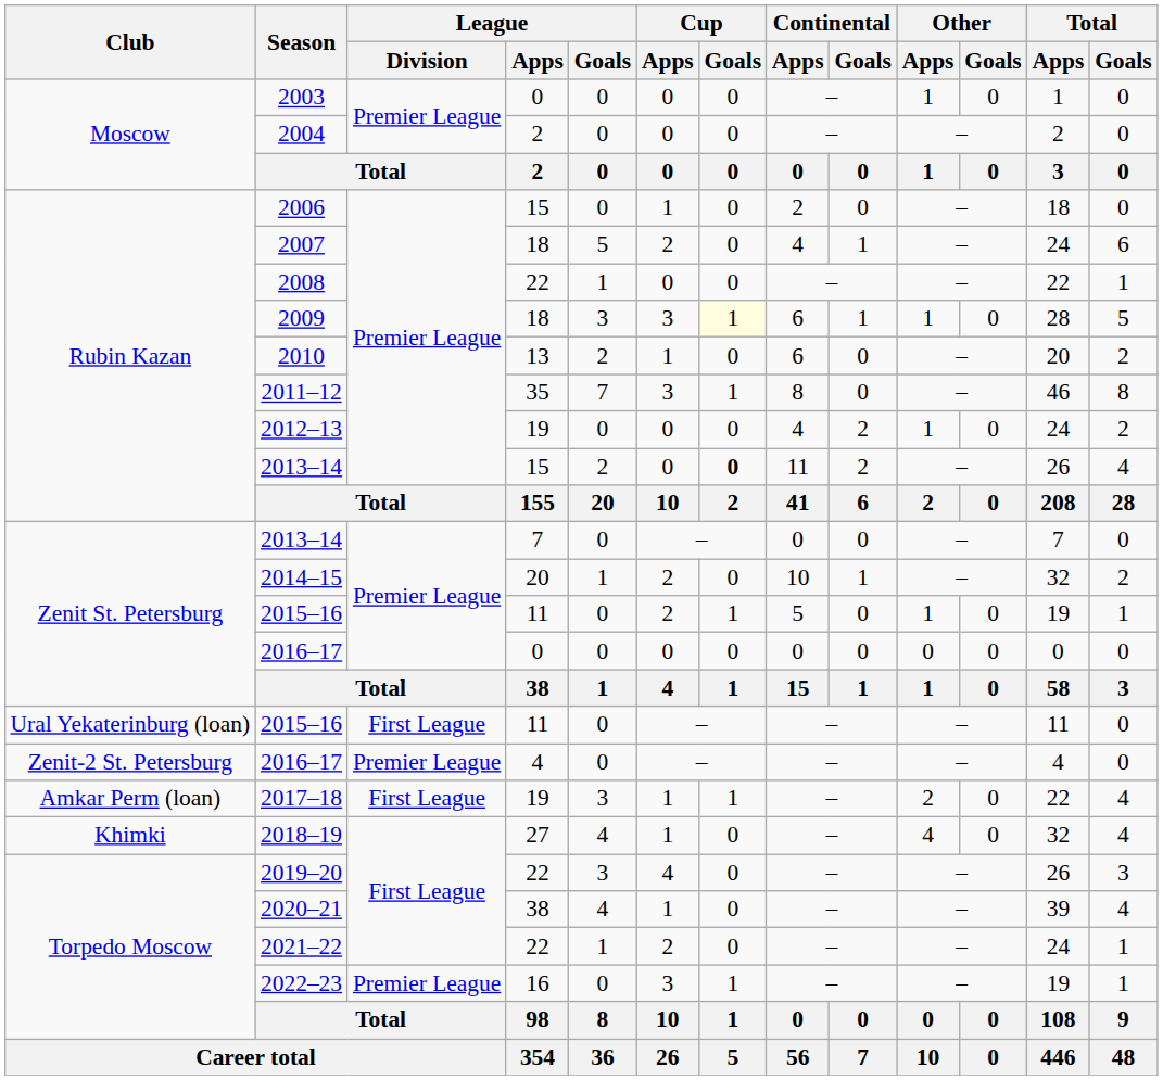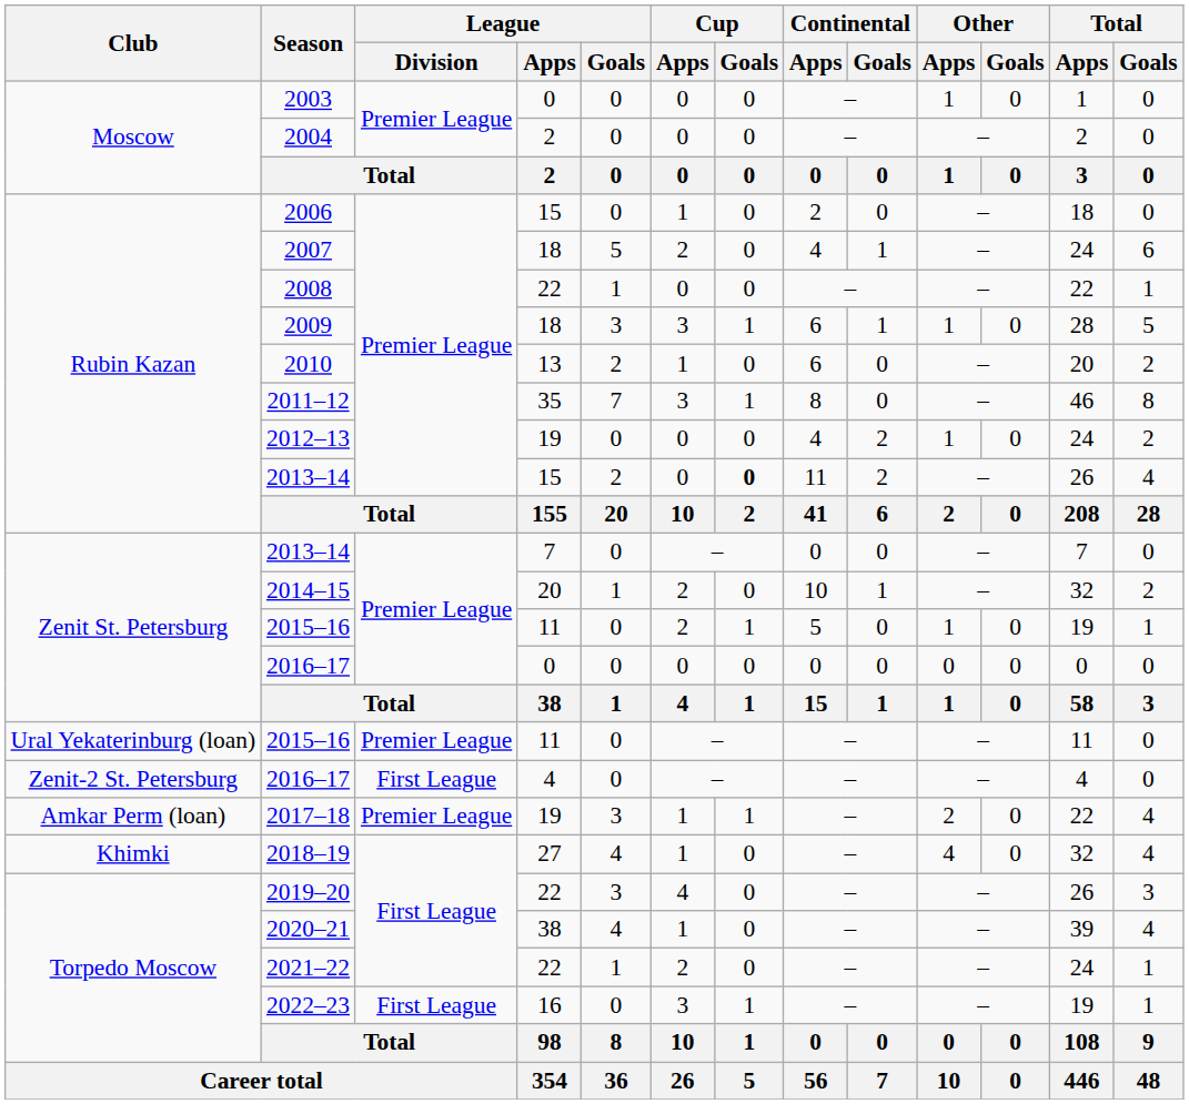 <table class="wikitable" style="text-align: center;">
 <tr>
 <th rowspan=2>Club</th>
 <th rowspan=2>Season</th>
 <th colspan=3>League</th>
 <th colspan=2>Cup</th>
 <th colspan=2>Continental</th>
 <th colspan=2>Other</th>
 <th colspan=2>Total</th>
 </tr>
 <tr>
 <th>Division</th>
 <th>Apps</th>
 <th>Goals</th>
 <th>Apps</th>
 <th>Goals</th>
 <th>Apps</th>
 <th>Goals</th>
 <th>Apps</th>
 <th>Goals</th>
 <th>Apps</th>
 <th>Goals</th>
 </tr>
 <tr>
 <td rowspan="3"><a href='#'>Moscow</a></td>
 <td><a href='#'>2003</a></td>
 <td rowspan="2"><a href='#'>Premier League</a></td>
 <td>0</td>
 <td>0</td>
 <td>0</td>
 <td>0</td>
 <td colspan=2>–</td>
 <td>1</td>
 <td>0</td>
 <td>1</td>
 <td>0</td>
 </tr>
 <tr>
 <td><a href='#'>2004</a></td>
 <td>2</td>
 <td>0</td>
 <td>0</td>
 <td>0</td>
 <td colspan=2>–</td>
 <td colspan=2>–</td>
 <td>2</td>
 <td>0</td>
 </tr>
 <tr>
 <th colspan=2>Total</th>
 <th>2</th>
 <th>0</th>
 <th>0</th>
 <th>0</th>
 <th>0</th>
 <th>0</th>
 <th>1</th>
 <th>0</th>
 <th>3</th>
 <th>0</th>
 </tr>
 <tr>
 <td rowspan="9"><a href='#'>Rubin Kazan</a></td>
 <td><a href='#'>2006</a></td>
 <td rowspan="8"><a href='#'>Premier League</a></td>
 <td>15</td>
 <td>0</td>
 <td>1</td>
 <td>0</td>
 <td>2</td>
 <td>0</td>
 <td colspan=2>–</td>
 <td>18</td>
 <td>0</td>
 </tr>
 <tr>
 <td><a href='#'>2007</a></td>
 <td>18</td>
 <td>5</td>
 <td>2</td>
 <td>0</td>
 <td>4</td>
 <td>1</td>
 <td colspan=2>–</td>
 <td>24</td>
 <td>6</td>
 </tr>
 <tr>
 <td><a href='#'>2008</a></td>
 <td>22</td>
 <td>1</td>
 <td>0</td>
 <td>0</td>
 <td colspan=2>–</td>
 <td colspan=2>–</td>
 <td>22</td>
 <td>1</td>
 </tr>
 <tr>
 <td><a href='#'>2009</a></td>
 <td>18</td>
 <td>3</td>
 <td>3</td>
-<td style="background: lightyellow;">1</td>
+<td>1</td>
 <td>6</td>
 <td>1</td>
 <td>1</td>
 <td>0</td>
 <td>28</td>
 <td>5</td>
 </tr>
 <tr>
 <td><a href='#'>2010</a></td>
 <td>13</td>
 <td>2</td>
 <td>1</td>
 <td>0</td>
 <td>6</td>
 <td>0</td>
 <td colspan=2>–</td>
 <td>20</td>
 <td>2</td>
 </tr>
 <tr>
 <td><a href='#'>2011–12</a></td>
 <td>35</td>
 <td>7</td>
 <td>3</td>
 <td>1</td>
 <td>8</td>
 <td>0</td>
 <td colspan=2>–</td>
 <td>46</td>
 <td>8</td>
 </tr>
 <tr>
 <td><a href='#'>2012–13</a></td>
 <td>19</td>
 <td>0</td>
 <td>0</td>
 <td>0</td>
 <td>4</td>
 <td>2</td>
 <td>1</td>
 <td>0</td>
 <td>24</td>
 <td>2</td>
 </tr>
 <tr>
 <td><a href='#'>2013–14</a></td>
 <td>15</td>
 <td>2</td>
 <td>0</td>
 <td><strong>0</strong></td>
 <td>11</td>
 <td>2</td>
 <td colspan=2>–</td>
 <td>26</td>
 <td>4</td>
 </tr>
 <tr>
 <th colspan=2>Total</th>
 <th>155</th>
 <th>20</th>
 <th>10</th>
 <th>2</th>
 <th>41</th>
 <th>6</th>
 <th>2</th>
 <th>0</th>
 <th>208</th>
 <th>28</th>
 </tr>
 <tr>
 <td rowspan="5"><a href='#'>Zenit St. Petersburg</a></td>
 <td><a href='#'>2013–14</a></td>
 <td rowspan="4"><a href='#'>Premier League</a></td>
 <td>7</td>
 <td>0</td>
 <td colspan=2>–</td>
 <td>0</td>
 <td>0</td>
 <td colspan=2>–</td>
 <td>7</td>
 <td>0</td>
 </tr>
 <tr>
 <td><a href='#'>2014–15</a></td>
 <td>20</td>
 <td>1</td>
 <td>2</td>
 <td>0</td>
 <td>10</td>
 <td>1</td>
 <td colspan=2>–</td>
 <td>32</td>
 <td>2</td>
 </tr>
 <tr>
 <td><a href='#'>2015–16</a></td>
 <td>11</td>
 <td>0</td>
 <td>2</td>
 <td>1</td>
 <td>5</td>
 <td>0</td>
 <td>1</td>
 <td>0</td>
 <td>19</td>
 <td>1</td>
 </tr>
 <tr>
 <td><a href='#'>2016–17</a></td>
 <td>0</td>
 <td>0</td>
 <td>0</td>
 <td>0</td>
 <td>0</td>
 <td>0</td>
 <td>0</td>
 <td>0</td>
 <td>0</td>
 <td>0</td>
 </tr>
 <tr>
 <th colspan=2>Total</th>
 <th>38</th>
 <th>1</th>
 <th>4</th>
 <th>1</th>
 <th>15</th>
 <th>1</th>
 <th>1</th>
 <th>0</th>
 <th>58</th>
 <th>3</th>
 </tr>
 <tr>
 <td><a href='#'>Ural Yekaterinburg</a> (loan)</td>
 <td><a href='#'>2015–16</a></td>
-<td><a href='#'>First League</a></td>
+<td><a href='#'>Premier League</a></td>
 <td>11</td>
 <td>0</td>
 <td colspan=2>–</td>
 <td colspan=2>–</td>
 <td colspan=2>–</td>
 <td>11</td>
 <td>0</td>
 </tr>
 <tr>
 <td><a href='#'>Zenit-2 St. Petersburg</a></td>
 <td><a href='#'>2016–17</a></td>
-<td><a href='#'>Premier League</a></td>
+<td><a href='#'>First League</a></td>
 <td>4</td>
 <td>0</td>
 <td colspan=2>–</td>
 <td colspan=2>–</td>
 <td colspan=2>–</td>
 <td>4</td>
 <td>0</td>
 </tr>
 <tr>
 <td><a href='#'>Amkar Perm</a> (loan)</td>
 <td><a href='#'>2017–18</a></td>
-<td><a href='#'>First League</a></td>
+<td><a href='#'>Premier League</a></td>
 <td>19</td>
 <td>3</td>
 <td>1</td>
 <td>1</td>
 <td colspan=2>–</td>
 <td>2</td>
 <td>0</td>
 <td>22</td>
 <td>4</td>
 </tr>
 <tr>
 <td><a href='#'>Khimki</a></td>
 <td><a href='#'>2018–19</a></td>
 <td rowspan="4"><a href='#'>First League</a></td>
 <td>27</td>
 <td>4</td>
 <td>1</td>
 <td>0</td>
 <td colspan=2>–</td>
 <td>4</td>
 <td>0</td>
 <td>32</td>
 <td>4</td>
 </tr>
 <tr>
 <td rowspan="5"><a href='#'>Torpedo Moscow</a></td>
 <td><a href='#'>2019–20</a></td>
 <td>22</td>
 <td>3</td>
 <td>4</td>
 <td>0</td>
 <td colspan=2>–</td>
 <td colspan=2>–</td>
 <td>26</td>
 <td>3</td>
 </tr>
 <tr>
 <td><a href='#'>2020–21</a></td>
 <td>38</td>
 <td>4</td>
 <td>1</td>
 <td>0</td>
 <td colspan=2>–</td>
 <td colspan=2>–</td>
 <td>39</td>
 <td>4</td>
 </tr>
 <tr>
 <td><a href='#'>2021–22</a></td>
 <td>22</td>
 <td>1</td>
 <td>2</td>
 <td>0</td>
 <td colspan=2>–</td>
 <td colspan=2>–</td>
 <td>24</td>
 <td>1</td>
 </tr>
 <tr>
 <td><a href='#'>2022–23</a></td>
-<td><a href='#'>Premier League</a></td>
+<td><a href='#'>First League</a></td>
 <td>16</td>
 <td>0</td>
 <td>3</td>
 <td>1</td>
 <td colspan=2>–</td>
 <td colspan=2>–</td>
 <td>19</td>
 <td>1</td>
 </tr>
 <tr>
 <th colspan=2>Total</th>
 <th>98</th>
 <th>8</th>
 <th>10</th>
 <th>1</th>
 <th>0</th>
 <th>0</th>
 <th>0</th>
 <th>0</th>
 <th>108</th>
 <th>9</th>
 </tr>
 <tr>
 <th colspan=3>Career total</th>
 <th>354</th>
 <th>36</th>
 <th>26</th>
 <th>5</th>
 <th>56</th>
 <th>7</th>
 <th>10</th>
 <th>0</th>
 <th>446</th>
 <th>48</th>
 </tr>
 </table>
